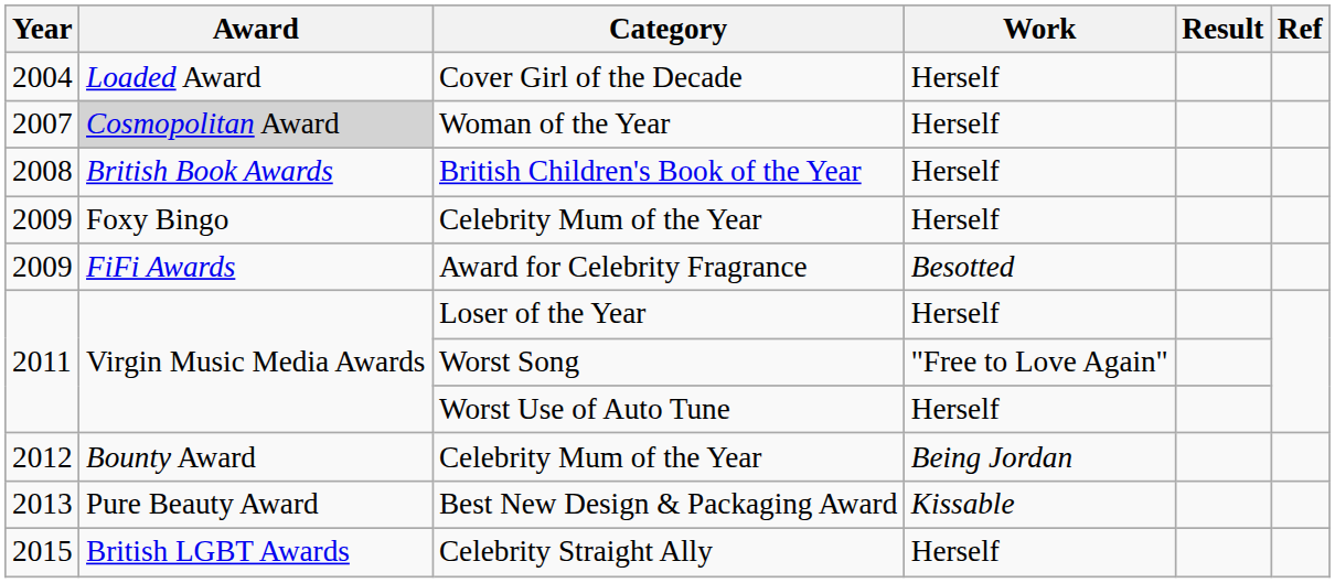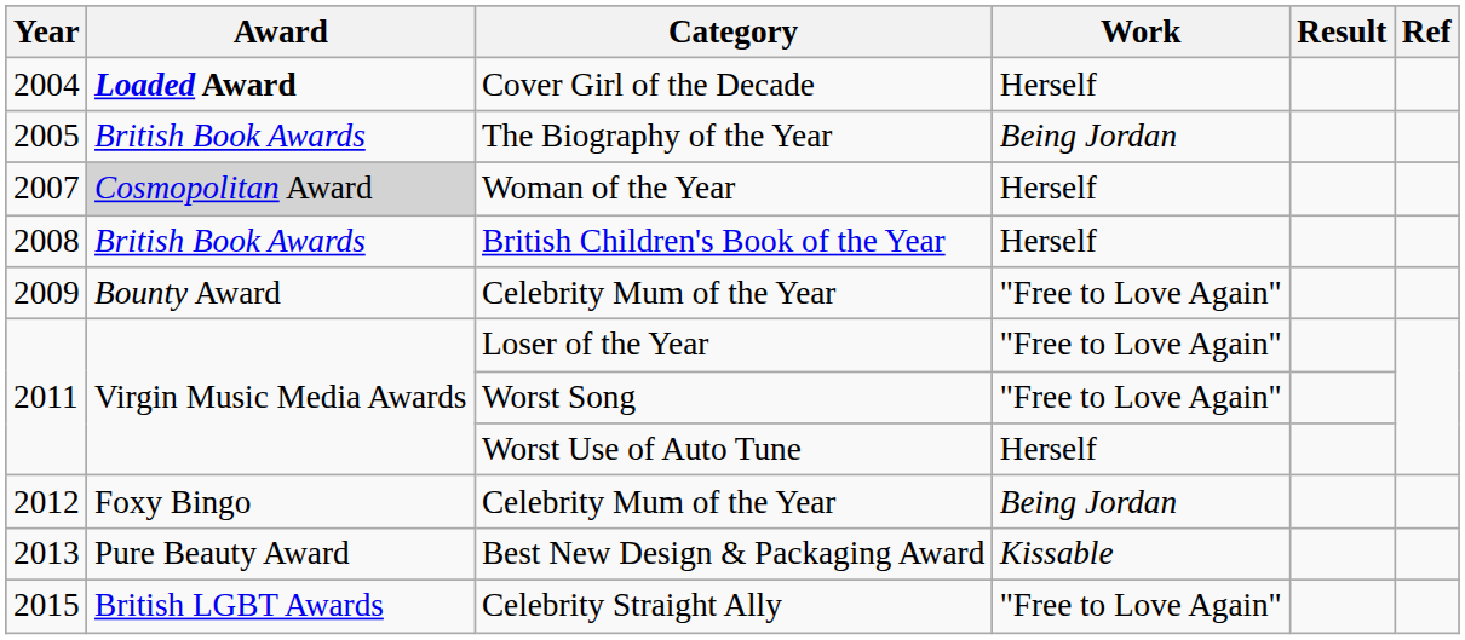 <table class="wikitable">
 <tr>
 <th>Year</th>
 <th>Award</th>
 <th>Category</th>
 <th>Work</th>
 <th>Result</th>
 <th>Ref</th>
 </tr>
 <tr>
 <td>2004</td>
-<td><em><a href='#'>Loaded</a></em> Award</td>
+<td><strong><em><a href='#'>Loaded</a></em> Award</strong></td>
 <td>Cover Girl of the Decade</td>
 <td>Herself</td>
+<td></td>
+<td></td>
+</tr>
+<tr>
+<td>2005</td>
+<td><em><a href='#'>British Book Awards</a></em></td>
+<td>The Biography of the Year</td>
+<td><em>Being Jordan</em></td>
 <td></td>
 <td></td>
 </tr>
 <tr>
 <td>2007</td>
 <td style="background: lightgrey;"><em><a href='#'>Cosmopolitan</a></em> Award</td>
 <td>Woman of the Year</td>
 <td>Herself</td>
 <td></td>
 <td></td>
 </tr>
 <tr>
 <td>2008</td>
 <td><em><a href='#'>British Book Awards</a></em></td>
 <td><a href='#'>British Children's Book of the Year</a></td>
 <td>Herself</td>
 <td></td>
 <td></td>
 </tr>
 <tr>
 <td>2009</td>
-<td>Foxy Bingo</td>
+<td><em>Bounty</em> Award</td>
 <td>Celebrity Mum of the Year</td>
-<td>Herself</td>
-<td></td>
-<td></td>
-</tr>
-<tr>
-<td>2009</td>
-<td><em><a href='#'>FiFi Awards</a></em></td>
-<td>Award for Celebrity Fragrance</td>
-<td><em>Besotted</em></td>
+<td>"Free to Love Again"</td>
 <td></td>
 <td></td>
 </tr>
 <tr>
 <td rowspan="3">2011</td>
 <td rowspan="3">Virgin Music Media Awards</td>
 <td>Loser of the Year</td>
-<td>Herself</td>
+<td>"Free to Love Again"</td>
 <td></td>
 <td rowspan="3"></td>
 </tr>
 <tr>
 <td>Worst Song</td>
 <td>"Free to Love Again"</td>
 <td></td>
 </tr>
 <tr>
 <td>Worst Use of Auto Tune</td>
 <td>Herself</td>
 <td></td>
 </tr>
 <tr>
 <td>2012</td>
-<td><em>Bounty</em> Award</td>
+<td>Foxy Bingo</td>
 <td>Celebrity Mum of the Year</td>
 <td><em>Being Jordan</em></td>
 <td></td>
 <td></td>
 </tr>
 <tr>
 <td>2013</td>
 <td>Pure Beauty Award</td>
 <td>Best New Design & Packaging Award</td>
 <td><em>Kissable</em></td>
 <td></td>
 <td></td>
 </tr>
 <tr>
 <td>2015</td>
 <td><a href='#'>British LGBT Awards</a></td>
 <td>Celebrity Straight Ally</td>
-<td>Herself</td>
+<td>"Free to Love Again"</td>
 <td></td>
 <td></td>
 </tr>
 </table>
